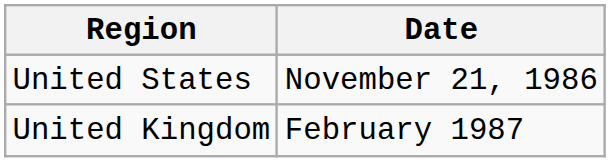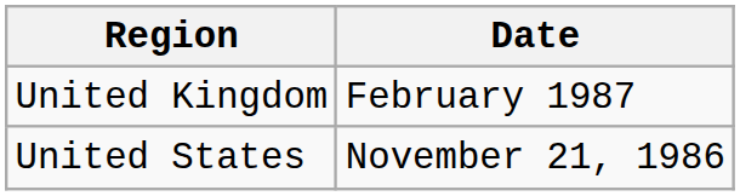 <table class="wikitable">
 <tr>
 <th>Region</th>
 <th>Date</th>
 </tr>
 <tr>
+<td>United Kingdom</td>
+<td>February 1987</td>
+</tr>
+<tr>
 <td>United States</td>
 <td>November 21, 1986</td>
 </tr>
-<tr>
-<td>United Kingdom</td>
-<td>February 1987</td>
-</tr>
 </table>
